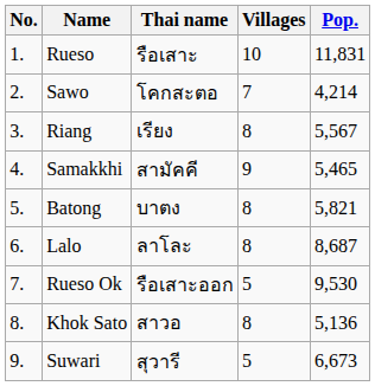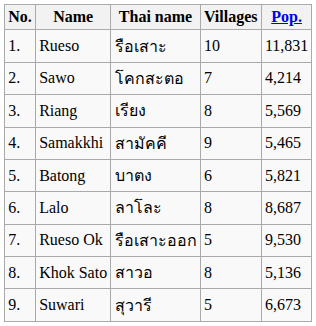 <table class="wikitable">
 <tr>
 <th>No.</th>
 <th>Name</th>
 <th>Thai name</th>
 <th>Villages</th>
 <th><a href='#'>Pop.</a></th>
 </tr>
 <tr>
 <td>1.</td>
 <td>Rueso</td>
 <td>รือเสาะ</td>
 <td>10</td>
 <td>11,831</td>
 </tr>
 <tr>
 <td>2.</td>
 <td>Sawo</td>
 <td>โคกสะตอ</td>
 <td>7</td>
 <td>4,214</td>
 </tr>
 <tr>
 <td>3.</td>
 <td>Riang</td>
 <td>เรียง</td>
 <td>8</td>
-<td>5,567</td>
+<td>5,569</td>
 </tr>
 <tr>
 <td>4.</td>
 <td>Samakkhi</td>
 <td>สามัคคี</td>
 <td>9</td>
 <td>5,465</td>
 </tr>
 <tr>
 <td>5.</td>
 <td>Batong</td>
 <td>บาตง</td>
-<td>8</td>
+<td>6</td>
 <td>5,821</td>
 </tr>
 <tr>
 <td>6.</td>
 <td>Lalo</td>
 <td>ลาโละ</td>
 <td>8</td>
 <td>8,687</td>
 </tr>
 <tr>
 <td>7.</td>
 <td>Rueso Ok</td>
 <td>รือเสาะออก</td>
 <td>5</td>
 <td>9,530</td>
 </tr>
 <tr>
 <td>8.</td>
 <td>Khok Sato</td>
 <td>สาวอ</td>
 <td>8</td>
 <td>5,136</td>
 </tr>
 <tr>
 <td>9.</td>
 <td>Suwari</td>
 <td>สุวารี</td>
 <td>5</td>
 <td>6,673</td>
 </tr>
 </table>
